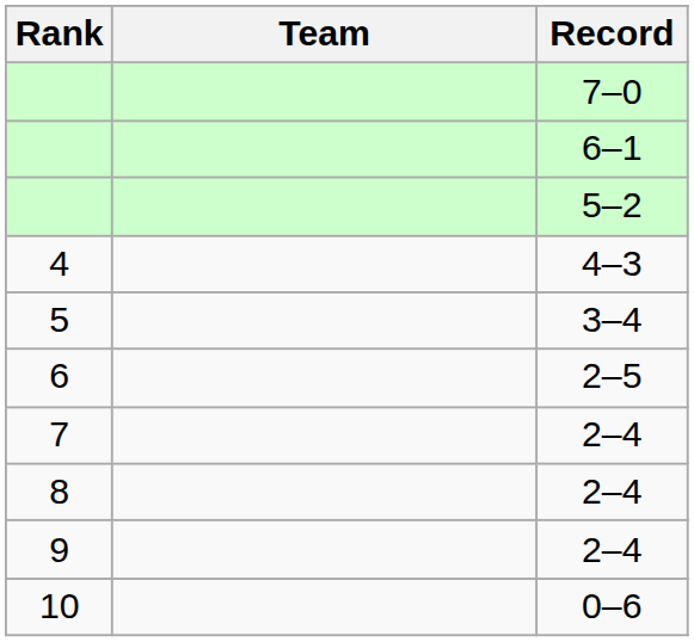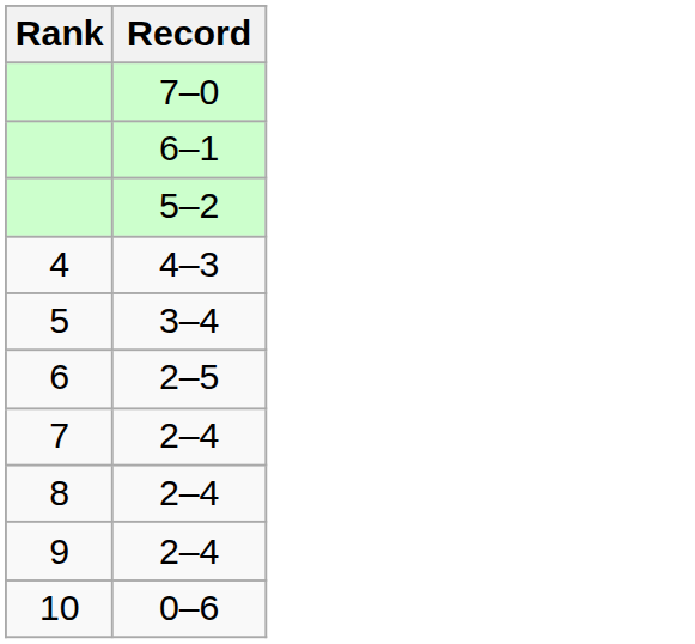 <table class="wikitable" style="text-align: center;">
 <tr>
 <th width=40>Rank</th>
-<th width=180>Team</th>
 <th width=60>Record</th>
 </tr>
 <tr bgcolor="#ccffcc">
 <td></td>
-<td align=left></td>
 <td>7–0</td>
 </tr>
 <tr bgcolor="#ccffcc">
 <td></td>
-<td align=left></td>
 <td>6–1</td>
 </tr>
 <tr bgcolor="#ccffcc">
 <td></td>
-<td align=left></td>
 <td>5–2</td>
 </tr>
 <tr>
 <td>4</td>
-<td align=left></td>
 <td>4–3</td>
 </tr>
 <tr>
 <td>5</td>
-<td align=left></td>
 <td>3–4</td>
 </tr>
 <tr>
 <td>6</td>
-<td align=left></td>
 <td>2–5</td>
 </tr>
 <tr>
 <td>7</td>
-<td align=left></td>
 <td>2–4</td>
 </tr>
 <tr>
 <td>8</td>
-<td align=left></td>
 <td>2–4</td>
 </tr>
 <tr>
 <td>9</td>
-<td align=left></td>
 <td>2–4</td>
 </tr>
 <tr>
 <td>10</td>
-<td align=left></td>
 <td>0–6</td>
 </tr>
 </table>
